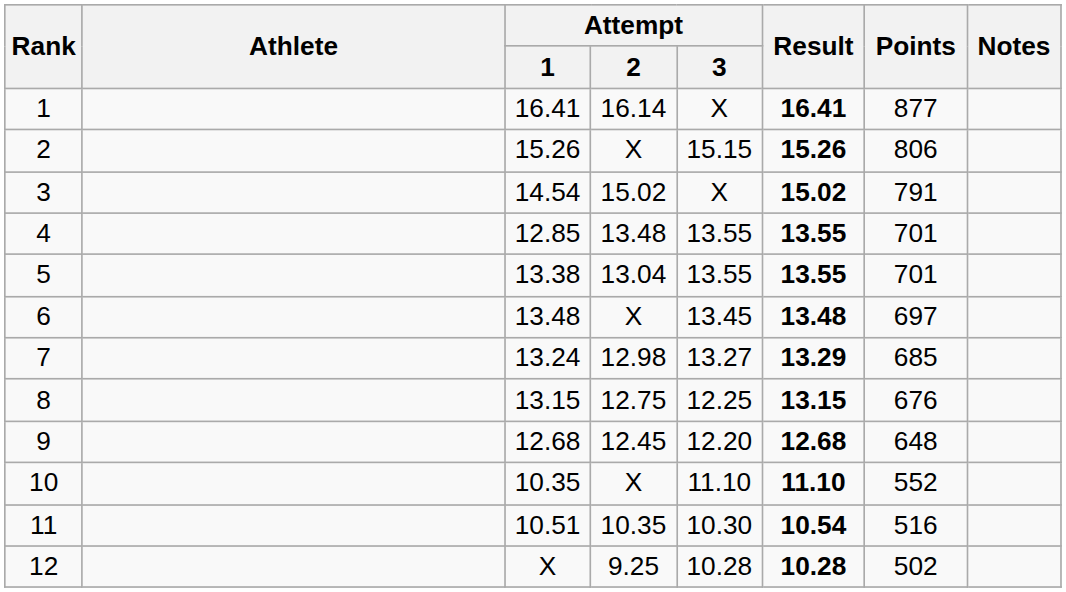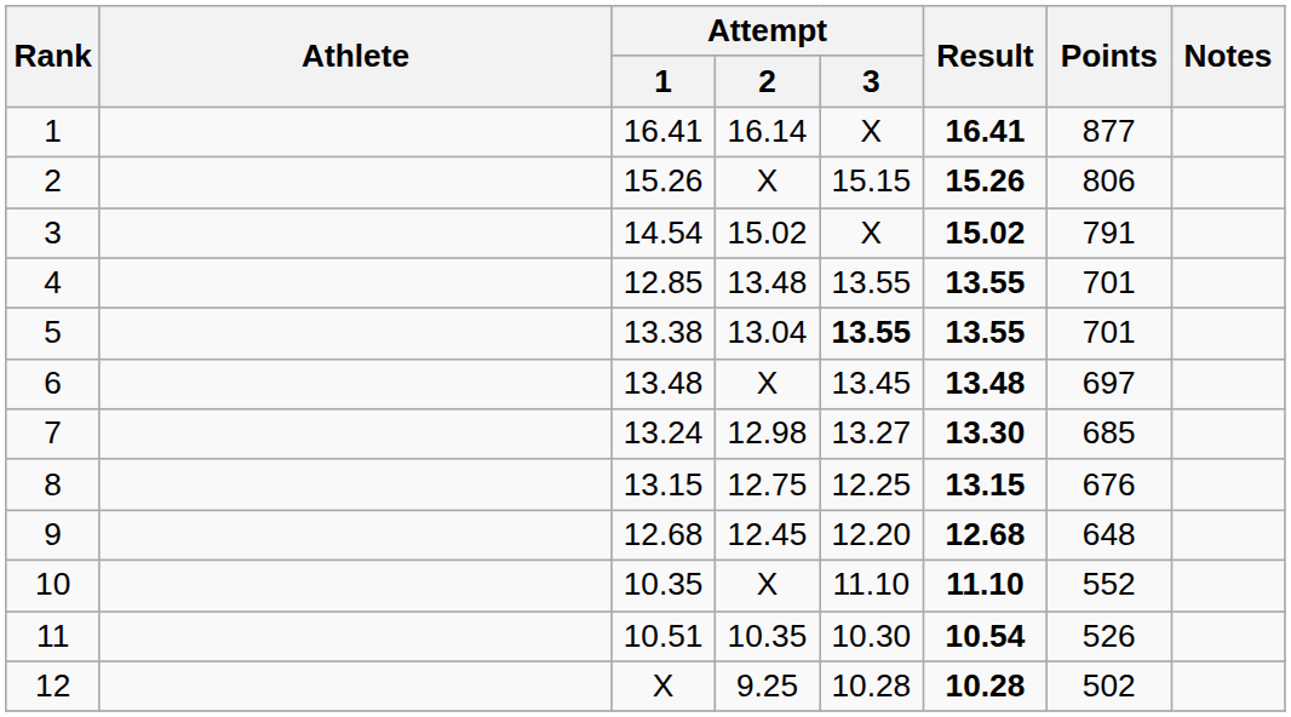 <table class="wikitable" style="text-align:center">
 <tr>
 <th rowspan=2 width=40>Rank</th>
 <th rowspan=2 width=250>Athlete</th>
 <th colspan=3>Attempt</th>
 <th rowspan=2 width=55>Result</th>
 <th rowspan=2 width=55>Points</th>
 <th rowspan=2 width=50>Notes</th>
 </tr>
 <tr>
 <th width=45>1</th>
 <th width=45>2</th>
 <th width=45>3</th>
 </tr>
 <tr>
 <td>1</td>
 <td align=left></td>
 <td>16.41</td>
 <td>16.14</td>
 <td>X</td>
 <td><strong>16.41</strong></td>
 <td>877</td>
 <td></td>
 </tr>
 <tr>
 <td>2</td>
 <td align=left></td>
 <td>15.26</td>
 <td>X</td>
 <td>15.15</td>
 <td><strong>15.26</strong></td>
 <td>806</td>
 <td></td>
 </tr>
 <tr>
 <td>3</td>
 <td align=left></td>
 <td>14.54</td>
 <td>15.02</td>
 <td>X</td>
 <td><strong>15.02</strong></td>
 <td>791</td>
 <td></td>
 </tr>
 <tr>
 <td>4</td>
 <td align=left></td>
 <td>12.85</td>
 <td>13.48</td>
 <td>13.55</td>
 <td><strong>13.55</strong></td>
 <td>701</td>
 <td></td>
 </tr>
 <tr>
 <td>5</td>
 <td align=left></td>
 <td>13.38</td>
 <td>13.04</td>
-<td>13.55</td>
+<td><strong>13.55</strong></td>
 <td><strong>13.55</strong></td>
 <td>701</td>
 <td></td>
 </tr>
 <tr>
 <td>6</td>
 <td align=left></td>
 <td>13.48</td>
 <td>X</td>
 <td>13.45</td>
 <td><strong>13.48</strong></td>
 <td>697</td>
 <td></td>
 </tr>
 <tr>
 <td>7</td>
 <td align=left></td>
 <td>13.24</td>
 <td>12.98</td>
 <td>13.27</td>
-<td><strong>13.29</strong></td>
+<td><strong>13.30</strong></td>
 <td>685</td>
 <td></td>
 </tr>
 <tr>
 <td>8</td>
 <td align=left></td>
 <td>13.15</td>
 <td>12.75</td>
 <td>12.25</td>
 <td><strong>13.15</strong></td>
 <td>676</td>
 <td></td>
 </tr>
 <tr>
 <td>9</td>
 <td align=left></td>
 <td>12.68</td>
 <td>12.45</td>
 <td>12.20</td>
 <td><strong>12.68</strong></td>
 <td>648</td>
 <td></td>
 </tr>
 <tr>
 <td>10</td>
 <td align=left></td>
 <td>10.35</td>
 <td>X</td>
 <td>11.10</td>
 <td><strong>11.10</strong></td>
 <td>552</td>
 <td></td>
 </tr>
 <tr>
 <td>11</td>
 <td align=left></td>
 <td>10.51</td>
 <td>10.35</td>
 <td>10.30</td>
 <td><strong>10.54</strong></td>
-<td>516</td>
+<td>526</td>
 <td></td>
 </tr>
 <tr>
 <td>12</td>
 <td align=left></td>
 <td>X</td>
 <td>9.25</td>
 <td>10.28</td>
 <td><strong>10.28</strong></td>
 <td>502</td>
 <td></td>
 </tr>
 </table>
